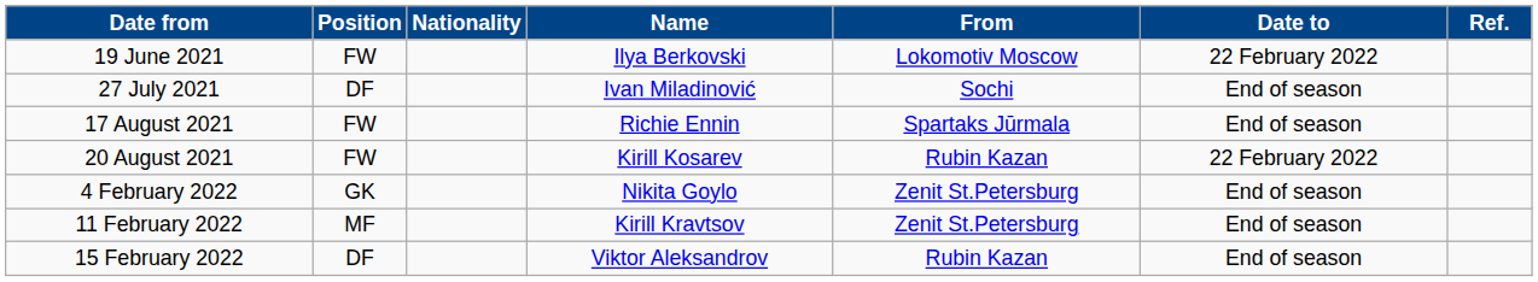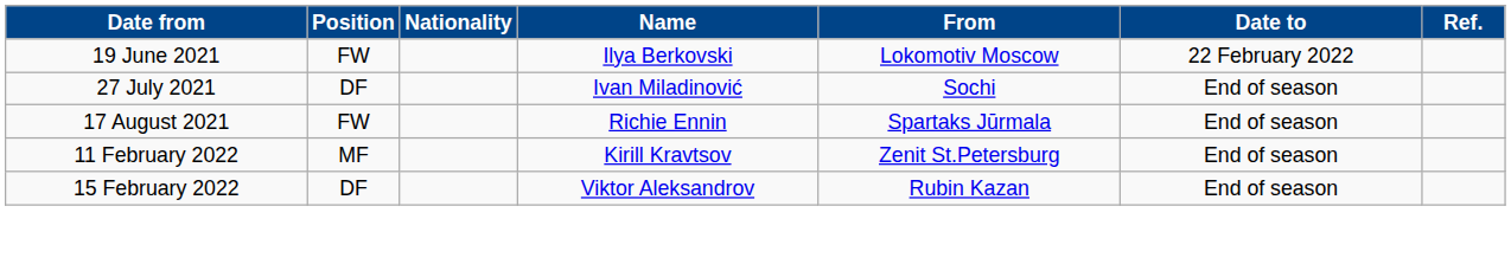 <table class="wikitable" style="text-align:center; font-size:90%; ">
 <tr>
 <th style="background:#004488; color:#FFFFFF; width:200px;">Date from</th>
 <th style="background:#004488; color:#FFFFFF; width:50px;">Position</th>
 <th style="background:#004488; color:#FFFFFF; width:50px;">Nationality</th>
 <th style="background:#004488; color:#FFFFFF; width:200px;">Name</th>
 <th style="background:#004488; color:#FFFFFF; width:200px;">From</th>
 <th style="background:#004488; color:#FFFFFF; width:200px;">Date to</th>
 <th style="background:#004488; color:#FFFFFF; width:50px;">Ref.</th>
 </tr>
 <tr>
 <td>19 June 2021</td>
 <td>FW</td>
 <td></td>
 <td><a href='#'>Ilya Berkovski</a></td>
 <td><a href='#'>Lokomotiv Moscow</a></td>
 <td>22 February 2022</td>
 <td></td>
 </tr>
 <tr>
 <td>27 July 2021</td>
 <td>DF</td>
 <td></td>
 <td><a href='#'>Ivan Miladinović</a></td>
 <td><a href='#'>Sochi</a></td>
 <td>End of season</td>
 <td></td>
 </tr>
 <tr>
 <td>17 August 2021</td>
 <td>FW</td>
 <td></td>
 <td><a href='#'>Richie Ennin</a></td>
 <td><a href='#'>Spartaks Jūrmala</a></td>
 <td>End of season</td>
 <td></td>
 </tr>
 <tr>
-<td>20 August 2021</td>
-<td>FW</td>
-<td></td>
-<td><a href='#'>Kirill Kosarev</a></td>
-<td><a href='#'>Rubin Kazan</a></td>
-<td>22 February 2022</td>
-<td></td>
-</tr>
-<tr>
-<td>4 February 2022</td>
-<td>GK</td>
-<td></td>
-<td><a href='#'>Nikita Goylo</a></td>
-<td><a href='#'>Zenit St.Petersburg</a></td>
-<td>End of season</td>
-<td></td>
-</tr>
-<tr>
 <td>11 February 2022</td>
 <td>MF</td>
 <td></td>
 <td><a href='#'>Kirill Kravtsov</a></td>
 <td><a href='#'>Zenit St.Petersburg</a></td>
 <td>End of season</td>
 <td></td>
 </tr>
 <tr>
 <td>15 February 2022</td>
 <td>DF</td>
 <td></td>
 <td><a href='#'>Viktor Aleksandrov</a></td>
 <td><a href='#'>Rubin Kazan</a></td>
 <td>End of season</td>
 <td></td>
 </tr>
 </table>
